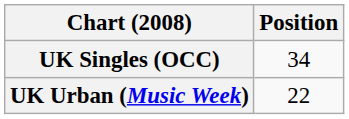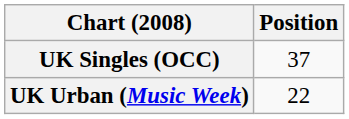 <table class="wikitable plainrowheaders" style="text-align:center">
 <tr>
 <th>Chart (2008)</th>
 <th>Position</th>
 </tr>
 <tr>
 <th scope="row">UK Singles (OCC)</th>
-<td>34</td>
+<td>37</td>
 </tr>
 <tr>
 <th scope="row">UK Urban (<em><a href='#'>Music Week</a></em>)</th>
 <td>22</td>
 </tr>
 </table>
